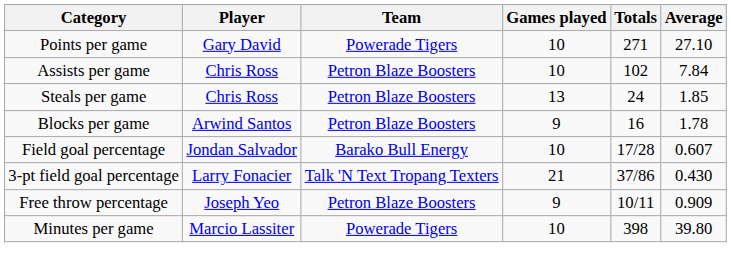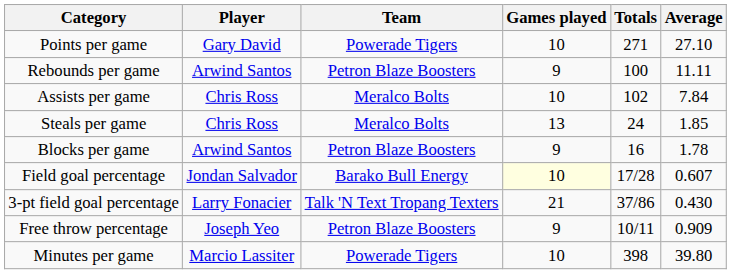 <table class="wikitable" style="text-align:center">
 <tr>
 <th>Category</th>
 <th>Player</th>
 <th>Team</th>
 <th>Games played</th>
 <th>Totals</th>
 <th>Average</th>
 </tr>
 <tr>
 <td>Points per game</td>
 <td><a href='#'>Gary David</a></td>
 <td><a href='#'>Powerade Tigers</a></td>
 <td>10</td>
 <td>271</td>
 <td>27.10</td>
 </tr>
 <tr>
+<td>Rebounds per game</td>
+<td><a href='#'>Arwind Santos</a></td>
+<td><a href='#'>Petron Blaze Boosters</a></td>
+<td>9</td>
+<td>100</td>
+<td>11.11</td>
+</tr>
+<tr>
 <td>Assists per game</td>
 <td><a href='#'>Chris Ross</a></td>
-<td><a href='#'>Petron Blaze Boosters</a></td>
+<td><a href='#'>Meralco Bolts</a></td>
 <td>10</td>
 <td>102</td>
 <td>7.84</td>
 </tr>
 <tr>
 <td>Steals per game</td>
 <td><a href='#'>Chris Ross</a></td>
-<td><a href='#'>Petron Blaze Boosters</a></td>
+<td><a href='#'>Meralco Bolts</a></td>
 <td>13</td>
 <td>24</td>
 <td>1.85</td>
 </tr>
 <tr>
 <td>Blocks per game</td>
 <td><a href='#'>Arwind Santos</a></td>
 <td><a href='#'>Petron Blaze Boosters</a></td>
 <td>9</td>
 <td>16</td>
 <td>1.78</td>
 </tr>
 <tr>
 <td>Field goal percentage</td>
 <td><a href='#'>Jondan Salvador</a></td>
 <td><a href='#'>Barako Bull Energy</a></td>
-<td>10</td>
+<td style="background: lightyellow;">10</td>
 <td>17/28</td>
 <td>0.607</td>
 </tr>
 <tr>
 <td>3-pt field goal percentage</td>
 <td><a href='#'>Larry Fonacier</a></td>
 <td><a href='#'>Talk 'N Text Tropang Texters</a></td>
 <td>21</td>
 <td>37/86</td>
 <td>0.430</td>
 </tr>
 <tr>
 <td>Free throw percentage</td>
 <td><a href='#'>Joseph Yeo</a></td>
 <td><a href='#'>Petron Blaze Boosters</a></td>
 <td>9</td>
 <td>10/11</td>
 <td>0.909</td>
 </tr>
 <tr>
 <td>Minutes per game</td>
 <td><a href='#'>Marcio Lassiter</a></td>
 <td><a href='#'>Powerade Tigers</a></td>
 <td>10</td>
 <td>398</td>
 <td>39.80</td>
 </tr>
 </table>
